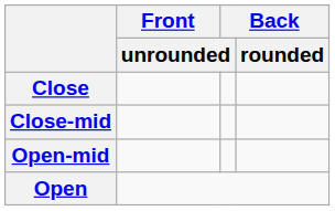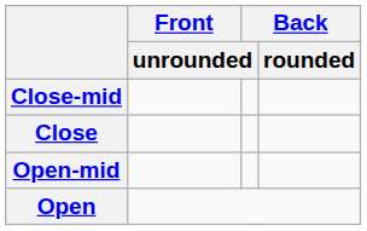 <table class="wikitable" style="text-align: center">
 <tr>
 <th rowspan="2"></th>
 <th><a href='#'>Front</a></th>
 <th colspan=2><a href='#'>Back</a></th>
 </tr>
 <tr class=small>
 <th colspan=2>unrounded</th>
 <th>rounded</th>
 </tr>
 <tr>
-<th><a href='#'>Close</a></th>
+<th><a href='#'>Close-mid</a></th>
 <td></td>
 <td></td>
 <td></td>
 </tr>
 <tr>
-<th><a href='#'>Close-mid</a></th>
+<th><a href='#'>Close</a></th>
 <td></td>
 <td></td>
 <td></td>
 </tr>
 <tr>
 <th><a href='#'>Open-mid</a></th>
 <td></td>
 <td></td>
 <td></td>
 </tr>
 <tr>
 <th><a href='#'>Open</a></th>
 <td colspan=3></td>
 </tr>
 </table>
